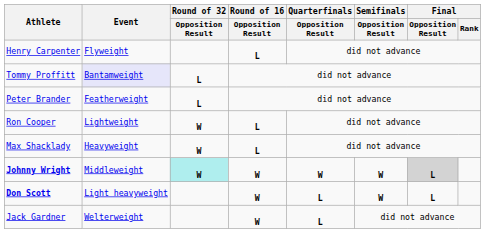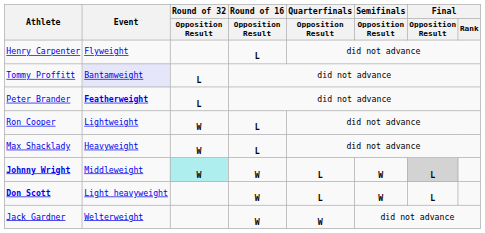 <table class="wikitable" style="font-size:90%">
 <tr>
 <th rowspan="2">Athlete</th>
 <th rowspan="2">Event</th>
 <th>Round of 32</th>
 <th>Round of 16</th>
 <th>Quarterfinals</th>
 <th>Semifinals</th>
 <th colspan=2>Final</th>
 </tr>
 <tr style="font-size:95%">
 <th>Opposition<br>Result</th>
 <th>Opposition<br>Result</th>
 <th>Opposition<br>Result</th>
 <th>Opposition<br>Result</th>
 <th>Opposition<br>Result</th>
 <th>Rank</th>
 </tr>
 <tr align=center>
 <td align=left><a href='#'>Henry Carpenter</a></td>
 <td align=left><a href='#'>Flyweight</a></td>
 <td></td>
 <td><br><strong>L</strong></td>
 <td colspan=5>did not advance</td>
 </tr>
 <tr align=center>
 <td align=left><a href='#'>Tommy Proffitt</a></td>
 <td align=left style="background: lavender;"><a href='#'>Bantamweight</a></td>
 <td><br><strong>L</strong></td>
 <td colspan=6>did not advance</td>
 </tr>
 <tr align=center>
 <td align=left><a href='#'>Peter Brander</a></td>
-<td align=left><a href='#'>Featherweight</a></td>
+<td align=left><strong><a href='#'>Featherweight</a></strong></td>
 <td><br><strong>L</strong></td>
 <td colspan=6>did not advance</td>
 </tr>
 <tr align=center>
 <td align=left><a href='#'>Ron Cooper</a></td>
 <td align=left><a href='#'>Lightweight</a></td>
 <td><br><strong>W</strong></td>
 <td><br><strong>L</strong></td>
 <td colspan=5>did not advance</td>
 </tr>
 <tr align=center>
 <td align=left><a href='#'>Max Shacklady</a></td>
 <td align=left><a href='#'>Heavyweight</a></td>
 <td><br><strong>W</strong></td>
 <td><br><strong>L</strong></td>
 <td colspan=5>did not advance</td>
 </tr>
 <tr align=center>
 <td align=left><strong><a href='#'>Johnny Wright</a></strong></td>
 <td align=left><a href='#'>Middleweight</a></td>
 <td style="background: paleturquoise;"><br><strong>W</strong></td>
 <td><br><strong>W</strong></td>
-<td><br><strong>W</strong></td>
+<td><br><strong>L</strong></td>
 <td><br><strong>W</strong></td>
 <td style="background: lightgrey;"><br><strong>L</strong></td>
 <td></td>
 </tr>
 <tr align=center>
 <td align=left><strong><a href='#'>Don Scott</a></strong></td>
 <td align=left><a href='#'>Light heavyweight</a></td>
 <td></td>
 <td><br><strong>W</strong></td>
 <td><br><strong>L</strong></td>
 <td><br><strong>W</strong></td>
 <td><br><strong>L</strong></td>
 <td></td>
 </tr>
 <tr align=center>
 <td align=left><a href='#'>Jack Gardner</a></td>
 <td align=left><a href='#'>Welterweight</a></td>
 <td></td>
 <td><br><strong>W</strong></td>
-<td><br><strong>L</strong></td>
+<td><br><strong>W</strong></td>
 <td colspan=4>did not advance</td>
 </tr>
 </table>
